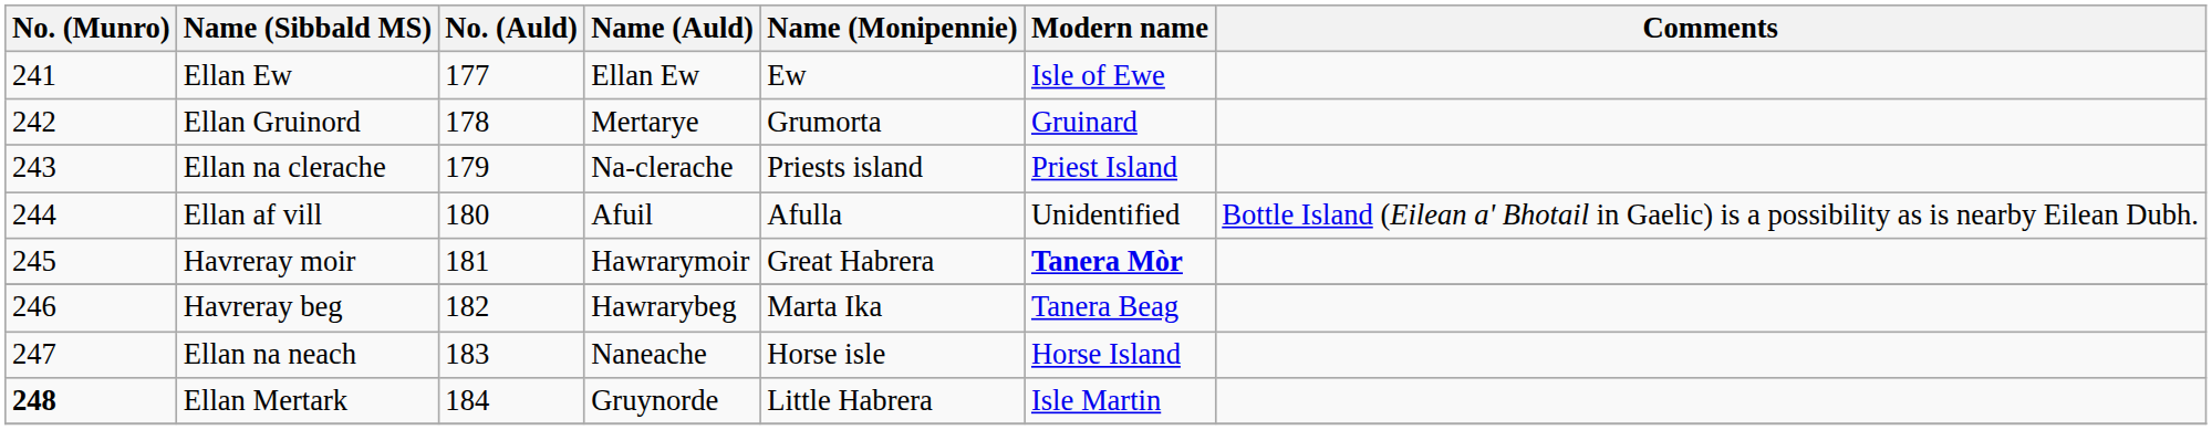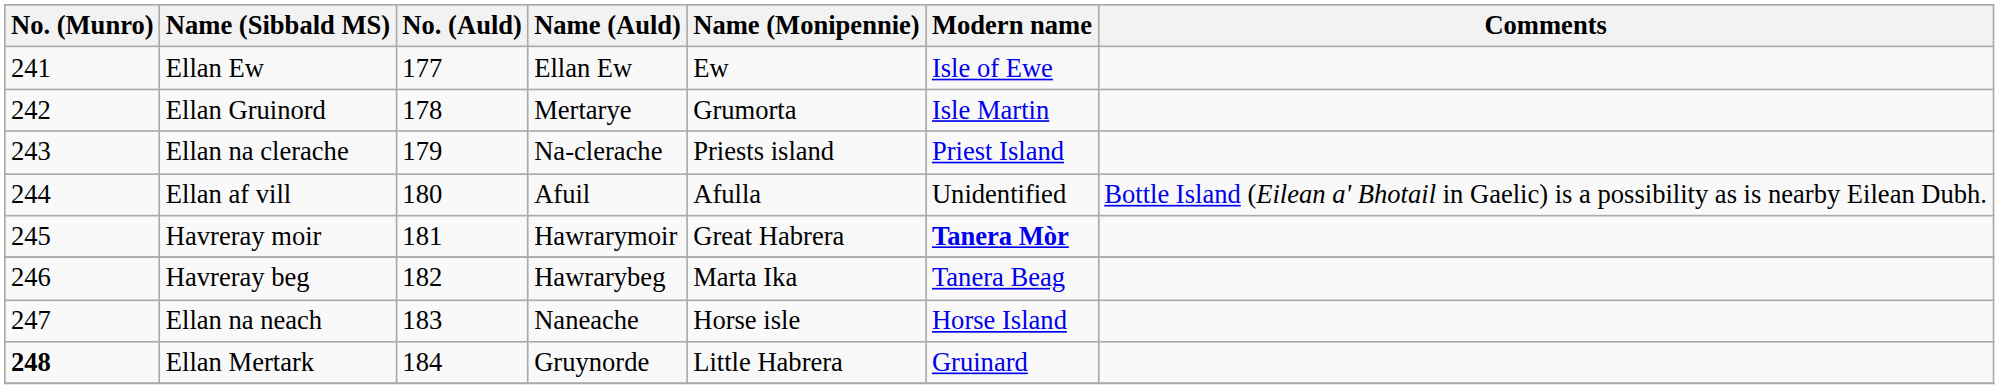 <table class="wikitable sortable">
 <tr>
 <th>No. (Munro)</th>
 <th>Name (Sibbald MS)</th>
 <th>No. (Auld)</th>
 <th>Name (Auld)</th>
 <th>Name (Monipennie)</th>
 <th>Modern name</th>
 <th>Comments</th>
 </tr>
 <tr>
 <td>241</td>
 <td>Ellan Ew</td>
 <td>177</td>
 <td>Ellan Ew</td>
 <td>Ew</td>
 <td><a href='#'>Isle of Ewe</a></td>
 <td></td>
 </tr>
 <tr>
 <td>242</td>
 <td>Ellan Gruinord</td>
 <td>178</td>
 <td>Mertarye</td>
 <td>Grumorta</td>
-<td><a href='#'>Gruinard</a></td>
+<td><a href='#'>Isle Martin</a></td>
 <td></td>
 </tr>
 <tr>
 <td>243</td>
 <td>Ellan na clerache</td>
 <td>179</td>
 <td>Na-clerache</td>
 <td>Priests island</td>
 <td><a href='#'>Priest Island</a></td>
 <td></td>
 </tr>
 <tr>
 <td>244</td>
 <td>Ellan af vill</td>
 <td>180</td>
 <td>Afuil</td>
 <td>Afulla</td>
 <td>Unidentified</td>
 <td><a href='#'>Bottle Island</a> (<em>Eilean a' Bhotail</em> in Gaelic) is a possibility as is nearby Eilean Dubh.</td>
 </tr>
 <tr>
 <td>245</td>
 <td>Havreray moir</td>
 <td>181</td>
 <td>Hawrarymoir</td>
 <td>Great Habrera</td>
 <td><strong><a href='#'>Tanera Mòr</a></strong></td>
 <td></td>
 </tr>
 <tr>
 </tr>
 <tr>
 <td>246</td>
 <td>Havreray beg</td>
 <td>182</td>
 <td>Hawrarybeg</td>
 <td>Marta Ika</td>
 <td><a href='#'>Tanera Beag</a></td>
 <td></td>
 </tr>
 <tr>
 <td>247</td>
 <td>Ellan na neach</td>
 <td>183</td>
 <td>Naneache</td>
 <td>Horse isle</td>
 <td><a href='#'>Horse Island</a></td>
 <td></td>
 </tr>
 <tr>
 <td><strong>248</strong></td>
 <td>Ellan Mertark</td>
 <td>184</td>
 <td>Gruynorde</td>
 <td>Little Habrera</td>
-<td><a href='#'>Isle Martin</a></td>
+<td><a href='#'>Gruinard</a></td>
 <td></td>
 </tr>
 <tr>
 </tr>
 </table>
